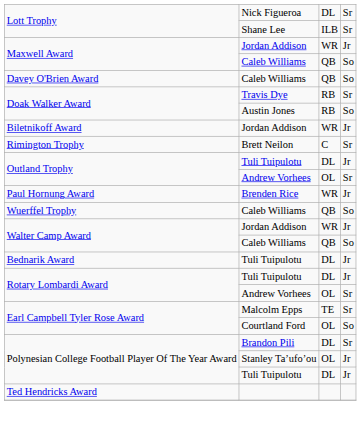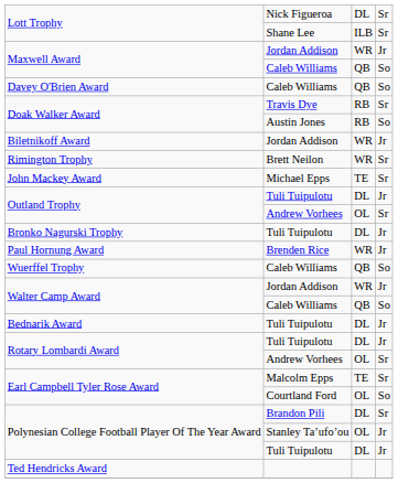 <table class="wikitable">
 <tr>
 <td rowspan="2"><a href='#'>Lott Trophy</a></td>
 <td>Nick Figueroa</td>
 <td>DL</td>
 <td> Sr</td>
 </tr>
 <tr>
 <td>Shane Lee</td>
 <td>ILB</td>
 <td>Sr</td>
 </tr>
 <tr>
 <td rowspan="2"><a href='#'>Maxwell Award</a></td>
 <td><a href='#'>Jordan Addison</a></td>
 <td>WR</td>
 <td>Jr</td>
 </tr>
 <tr>
 <td><a href='#'>Caleb Williams</a></td>
 <td>QB</td>
 <td>So</td>
 </tr>
 <tr>
 <td><a href='#'>Davey O'Brien Award</a></td>
 <td>Caleb Williams</td>
 <td>QB</td>
 <td>So</td>
 </tr>
 <tr>
 <td rowspan="2"><a href='#'>Doak Walker Award</a></td>
 <td><a href='#'>Travis Dye</a></td>
 <td>RB</td>
 <td> Sr</td>
 </tr>
 <tr>
 <td>Austin Jones</td>
 <td>RB</td>
 <td> So</td>
 </tr>
 <tr>
 <td><a href='#'>Biletnikoff Award</a></td>
 <td>Jordan Addison</td>
 <td>WR</td>
 <td>Jr</td>
 </tr>
 <tr>
 <td><a href='#'>Rimington Trophy</a></td>
 <td>Brett Neilon</td>
-<td>C</td>
+<td>WR</td>
+<td> Sr</td>
+</tr>
+<tr>
+<td><a href='#'>John Mackey Award</a></td>
+<td>Michael Epps</td>
+<td>TE</td>
 <td> Sr</td>
 </tr>
 <tr>
 <td rowspan="2"><a href='#'>Outland Trophy</a></td>
 <td><a href='#'>Tuli Tuipulotu</a></td>
 <td>DL</td>
 <td>Jr</td>
 </tr>
 <tr>
 <td><a href='#'>Andrew Vorhees</a></td>
 <td>OL</td>
 <td> Sr</td>
+</tr>
+<tr>
+<td><a href='#'>Bronko Nagurski Trophy</a></td>
+<td>Tuli Tuipulotu</td>
+<td>DL</td>
+<td>Jr</td>
 </tr>
 <tr>
 <td><a href='#'>Paul Hornung Award</a></td>
 <td><a href='#'>Brenden Rice</a></td>
 <td>WR</td>
 <td>Jr</td>
 </tr>
 <tr>
 <td><a href='#'>Wuerffel Trophy</a></td>
 <td>Caleb Williams</td>
 <td>QB</td>
 <td>So</td>
 </tr>
 <tr>
 <td rowspan="2"><a href='#'>Walter Camp Award</a></td>
 <td>Jordan Addison</td>
 <td>WR</td>
 <td>Jr</td>
 </tr>
 <tr>
 <td>Caleb Williams</td>
 <td>QB</td>
 <td>So</td>
 </tr>
 <tr>
 <td><a href='#'>Bednarik Award</a></td>
 <td>Tuli Tuipulotu</td>
 <td>DL</td>
 <td>Jr</td>
 </tr>
 <tr>
 <td rowspan="2"><a href='#'>Rotary Lombardi Award</a></td>
 <td>Tuli Tuipulotu</td>
 <td>DL</td>
 <td>Jr</td>
 </tr>
 <tr>
 <td>Andrew Vorhees</td>
 <td>OL</td>
 <td> Sr</td>
 </tr>
 <tr>
 <td rowspan="2"><a href='#'>Earl Campbell Tyler Rose Award</a></td>
 <td>Malcolm Epps</td>
 <td>TE</td>
 <td> Sr</td>
 </tr>
 <tr>
 <td>Courtland Ford</td>
 <td>OL</td>
 <td> So</td>
 </tr>
 <tr>
 <td rowspan="3">Polynesian College Football Player Of The Year Award</td>
 <td><a href='#'>Brandon Pili</a></td>
 <td>DL</td>
 <td> Sr</td>
 </tr>
 <tr>
 <td>Stanley Ta’ufo’ou</td>
 <td>OL</td>
 <td> Jr</td>
 </tr>
 <tr>
 <td>Tuli Tuipulotu</td>
 <td>DL</td>
 <td>Jr</td>
 </tr>
 <tr>
 <td><a href='#'>Ted Hendricks Award</a></td>
 <td></td>
 <td></td>
 <td></td>
 </tr>
 <tr>
 </tr>
 </table>
